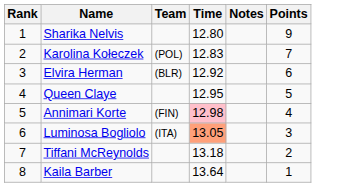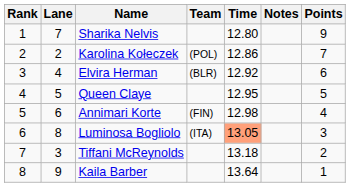 <table class="wikitable sortable" style="text-align:center">
 <tr>
 <th>Rank</th>
+<th>Lane</th>
 <th>Name</th>
 <th>Team</th>
 <th>Time</th>
 <th>Notes</th>
 <th>Points</th>
 </tr>
 <tr>
 <td>1</td>
+<td>7</td>
 <td align=left><a href='#'>Sharika Nelvis</a></td>
 <td align=left></td>
 <td>12.80</td>
 <td></td>
 <td>9</td>
 </tr>
 <tr>
 <td>2</td>
+<td>2</td>
 <td align=left><a href='#'>Karolina Kołeczek</a></td>
 <td align=left> <small>(POL)</small></td>
-<td>12.83</td>
+<td>12.86</td>
 <td></td>
 <td>7</td>
 </tr>
 <tr>
 <td>3</td>
+<td>4</td>
 <td align=left><a href='#'>Elvira Herman</a></td>
 <td align=left> <small>(BLR)</small></td>
 <td>12.92</td>
 <td></td>
 <td>6</td>
 </tr>
 <tr>
 <td>4</td>
+<td>5</td>
 <td align=left><a href='#'>Queen Claye</a></td>
 <td align=left></td>
 <td>12.95</td>
 <td></td>
 <td>5</td>
 </tr>
 <tr>
 <td>5</td>
+<td>6</td>
 <td align=left><a href='#'>Annimari Korte</a></td>
 <td align=left> <small>(FIN)</small></td>
-<td style="background: pink;">12.98</td>
+<td>12.98</td>
 <td></td>
 <td>4</td>
 </tr>
 <tr>
 <td>6</td>
+<td>8</td>
 <td align=left><a href='#'>Luminosa Bogliolo</a></td>
 <td align=left> <small>(ITA)</small></td>
 <td style="background: lightsalmon;">13.05</td>
 <td></td>
 <td>3</td>
 </tr>
 <tr>
 <td>7</td>
+<td>3</td>
 <td align=left><a href='#'>Tiffani McReynolds</a></td>
 <td align=left></td>
 <td>13.18</td>
 <td></td>
 <td>2</td>
 </tr>
 <tr>
 <td>8</td>
+<td>9</td>
 <td align=left><a href='#'>Kaila Barber</a></td>
 <td align=left></td>
 <td>13.64</td>
 <td></td>
 <td>1</td>
 </tr>
 </table>
